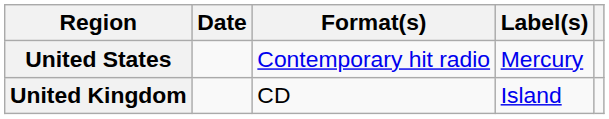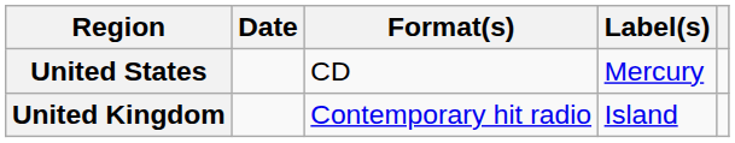 <table class="wikitable plainrowheaders">
 <tr>
 <th scope="col">Region</th>
 <th scope="col">Date</th>
 <th scope="col">Format(s)</th>
 <th scope="col">Label(s)</th>
 <th scope="col"></th>
 </tr>
 <tr>
 <th scope="row">United States</th>
 <td></td>
-<td><a href='#'>Contemporary hit radio</a></td>
+<td>CD</td>
 <td><a href='#'>Mercury</a></td>
 <td></td>
 </tr>
 <tr>
 <th scope="row">United Kingdom</th>
 <td></td>
-<td>CD</td>
+<td><a href='#'>Contemporary hit radio</a></td>
 <td><a href='#'>Island</a></td>
 <td></td>
 </tr>
 </table>
